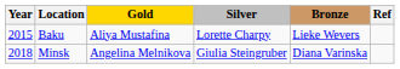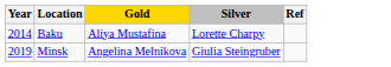 <table class="wikitable">
 <tr>
 <th>Year</th>
 <th>Location</th>
 <th style="background-color:gold;">Gold</th>
 <th style="background-color:silver;">Silver</th>
-<th style="background-color:#cc9966;">Bronze</th>
 <th>Ref</th>
 </tr>
 <tr>
-<td><a href='#'>2015</a></td>
+<td><a href='#'>2014</a></td>
 <td> <a href='#'>Baku</a></td>
 <td> <a href='#'>Aliya Mustafina</a></td>
 <td> <a href='#'>Lorette Charpy</a></td>
-<td> <a href='#'>Lieke Wevers</a></td>
 <td></td>
 </tr>
 <tr>
-<td><a href='#'>2018</a></td>
+<td><a href='#'>2019</a></td>
 <td> <a href='#'>Minsk</a></td>
 <td> <a href='#'>Angelina Melnikova</a></td>
 <td> <a href='#'>Giulia Steingruber</a></td>
-<td> <a href='#'>Diana Varinska</a></td>
 <td></td>
 </tr>
 </table>
